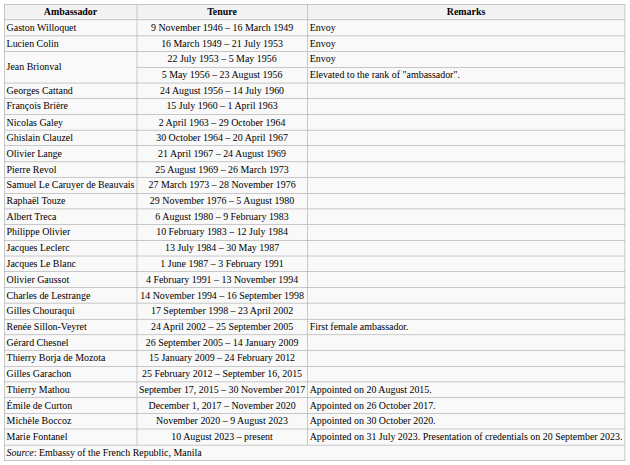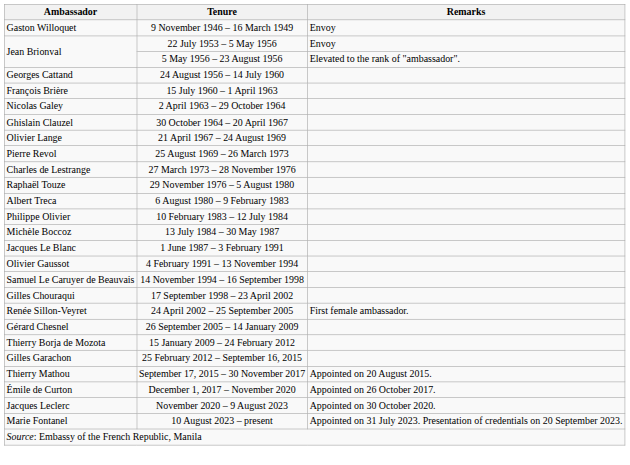 <table class="wikitable">
 <tr>
 <th>Ambassador</th>
 <th>Tenure</th>
 <th>Remarks</th>
 </tr>
 <tr>
 <td>Gaston Willoquet</td>
 <td align="center">9 November 1946 – 16 March 1949</td>
-<td>Envoy</td>
-</tr>
-<tr>
-<td>Lucien Colin</td>
-<td align="center">16 March 1949 – 21 July 1953</td>
 <td>Envoy</td>
 </tr>
 <tr>
 <td rowspan="2">Jean Brionval</td>
 <td align="center">22 July 1953 – 5 May 1956</td>
 <td>Envoy</td>
 </tr>
 <tr>
 <td align="center">5 May 1956 – 23 August 1956</td>
 <td>Elevated to the rank of "ambassador".</td>
 </tr>
 <tr>
 <td>Georges Cattand</td>
 <td align="center">24 August 1956 – 14 July 1960</td>
 <td></td>
 </tr>
 <tr>
 <td>François Brière</td>
 <td align="center">15 July 1960 – 1 April 1963</td>
 <td></td>
 </tr>
 <tr>
 <td>Nicolas Galey</td>
 <td align="center">2 April 1963 – 29 October 1964</td>
 <td></td>
 </tr>
 <tr>
 <td>Ghislain Clauzel</td>
 <td align="center">30 October 1964 – 20 April 1967</td>
 <td></td>
 </tr>
 <tr>
 <td>Olivier Lange</td>
 <td align="center">21 April 1967 – 24 August 1969</td>
 <td></td>
 </tr>
 <tr>
 <td>Pierre Revol</td>
 <td align="center">25 August 1969 – 26 March 1973</td>
 <td></td>
 </tr>
 <tr>
-<td>Samuel Le Caruyer de Beauvais</td>
+<td>Charles de Lestrange</td>
 <td align="center">27 March 1973 – 28 November 1976</td>
 <td></td>
 </tr>
 <tr>
 <td>Raphaël Touze</td>
 <td align="center">29 November 1976 – 5 August 1980</td>
 <td></td>
 </tr>
 <tr>
 <td>Albert Treca</td>
 <td align="center">6 August 1980 – 9 February 1983</td>
 <td></td>
 </tr>
 <tr>
 <td>Philippe Olivier</td>
 <td align="center">10 February 1983 – 12 July 1984</td>
 <td></td>
 </tr>
 <tr>
-<td>Jacques Leclerc</td>
+<td>Michèle Boccoz</td>
 <td align="center">13 July 1984 – 30 May 1987</td>
 <td></td>
 </tr>
 <tr>
 <td>Jacques Le Blanc</td>
 <td align="center">1 June 1987 – 3 February 1991</td>
 <td></td>
 </tr>
 <tr>
 <td>Olivier Gaussot</td>
 <td align="center">4 February 1991 – 13 November 1994</td>
 <td></td>
 </tr>
 <tr>
-<td>Charles de Lestrange</td>
+<td>Samuel Le Caruyer de Beauvais</td>
 <td align="center">14 November 1994 – 16 September 1998</td>
 <td></td>
 </tr>
 <tr>
 <td>Gilles Chouraqui</td>
 <td align="center">17 September 1998 – 23 April 2002</td>
 <td></td>
 </tr>
 <tr>
 <td>Renée Sillon-Veyret</td>
 <td align="center">24 April 2002 – 25 September 2005</td>
 <td>First female ambassador.</td>
 </tr>
 <tr>
 <td>Gérard Chesnel</td>
 <td align="center">26 September 2005 – 14 January 2009</td>
 <td></td>
 </tr>
 <tr>
 <td>Thierry Borja de Mozota</td>
 <td align="center">15 January 2009 – 24 February 2012</td>
 <td></td>
 </tr>
 <tr>
 <td>Gilles Garachon</td>
 <td align="center">25 February 2012 – September 16, 2015</td>
 <td></td>
 </tr>
 <tr>
 <td>Thierry Mathou</td>
 <td align="center">September 17, 2015 – 30 November 2017</td>
 <td>Appointed on 20 August 2015.</td>
 </tr>
 <tr>
 <td>Émile de Curton</td>
 <td align="center">December 1, 2017 – November 2020</td>
 <td>Appointed on 26 October 2017.</td>
 </tr>
 <tr>
-<td>Michèle Boccoz</td>
+<td>Jacques Leclerc</td>
 <td align="center">November 2020 – 9 August 2023</td>
 <td>Appointed on 30 October 2020.</td>
 </tr>
 <tr>
 <td>Marie Fontanel</td>
 <td align="center">10 August 2023 – present</td>
 <td>Appointed on 31 July 2023. Presentation of credentials on 20 September 2023.</td>
 </tr>
 <tr>
 <td colspan=3><em>Source</em>: Embassy of the French Republic, Manila</td>
 </tr>
 </table>
